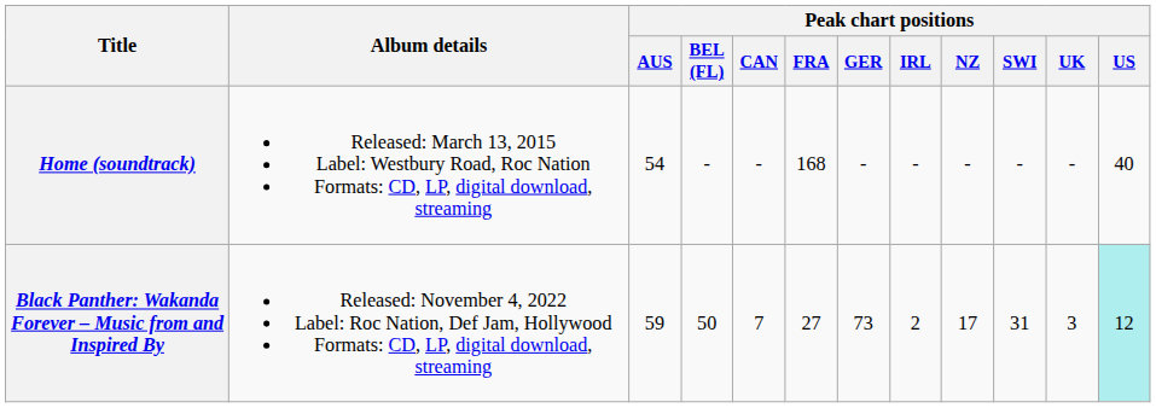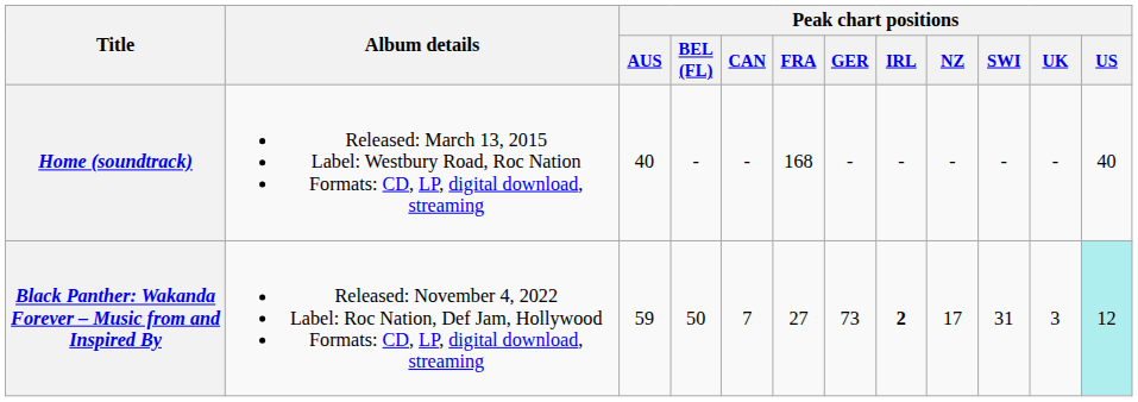 <table class="wikitable plainrowheaders" style="text-align:center;">
 <tr>
 <th scope="col" rowspan="2" style="width:11em;">Title</th>
 <th scope="col" rowspan="2" style="width:20em;">Album details</th>
 <th scope="col" colspan="10">Peak chart positions</th>
 </tr>
 <tr>
 <th scope="col" style="width:2.5em;font-size:90%;"><a href='#'>AUS</a><br></th>
 <th scope="col" style="width:2.5em;font-size:90%;"><a href='#'>BEL<br>(FL)</a><br></th>
 <th scope="col" style="width:2.5em;font-size:90%;"><a href='#'>CAN</a><br></th>
 <th scope="col" style="width:2.5em;font-size:90%;"><a href='#'>FRA</a><br></th>
 <th scope="col" style="width:2.5em;font-size:90%;"><a href='#'>GER</a><br></th>
 <th scope="col" style="width:2.5em;font-size:90%;"><a href='#'>IRL</a><br></th>
 <th scope="col" style="width:2.5em;font-size:90%;"><a href='#'>NZ</a><br></th>
 <th scope="col" style="width:2.5em;font-size:90%;"><a href='#'>SWI</a><br></th>
 <th scope="col" style="width:2.5em;font-size:90%;"><a href='#'>UK</a><br></th>
 <th scope="col" style="width:2.5em;font-size:90%;"><a href='#'>US</a><br></th>
 </tr>
 <tr>
 <th scope="row"><em><a href='#'>Home (soundtrack)</a></em><br></th>
 <td><br><ul><li>Released: March 13, 2015 </li><li>Label: Westbury Road, Roc Nation</li><li>Formats: <a href='#'>CD</a>, <a href='#'>LP</a>, <a href='#'>digital download</a>, <a href='#'>streaming</a></li></ul></td>
-<td>54</td>
+<td>40</td>
 <td>-</td>
 <td>-</td>
 <td>168</td>
 <td>-</td>
 <td>-</td>
 <td>-</td>
 <td>-</td>
 <td>-</td>
 <td>40</td>
 </tr>
 <tr>
 <th scope="row"><em><a href='#'>Black Panther: Wakanda Forever – Music from and Inspired By</a></em><br></th>
 <td><br><ul><li>Released: November 4, 2022 </li><li>Label: Roc Nation, Def Jam, Hollywood</li><li>Formats: <a href='#'>CD</a>, <a href='#'>LP</a>, <a href='#'>digital download</a>, <a href='#'>streaming</a></li></ul></td>
 <td>59</td>
 <td>50</td>
 <td>7</td>
 <td>27</td>
 <td>73</td>
-<td>2</td>
+<td><strong>2</strong></td>
 <td>17</td>
 <td>31</td>
 <td>3</td>
 <td style="background: paleturquoise;">12</td>
 </tr>
 </table>
